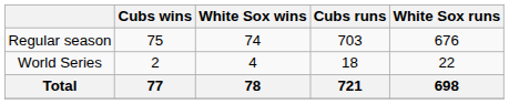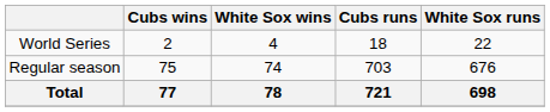 <table class="wikitable" style="text-align: center;">
 <tr>
 <th></th>
 <th>Cubs wins</th>
 <th>White Sox wins</th>
 <th>Cubs runs</th>
 <th>White Sox runs</th>
 </tr>
 <tr>
+<td>World Series</td>
+<td>2</td>
+<td>4</td>
+<td>18</td>
+<td>22</td>
+</tr>
+<tr>
 <td>Regular season</td>
 <td>75</td>
 <td>74</td>
 <td>703</td>
 <td>676</td>
-</tr>
-<tr>
-<td>World Series</td>
-<td>2</td>
-<td>4</td>
-<td>18</td>
-<td>22</td>
 </tr>
 <tr>
 <th>Total</th>
 <th>77</th>
 <th>78</th>
 <th>721</th>
 <th>698</th>
 </tr>
 <tr>
 </tr>
 </table>
